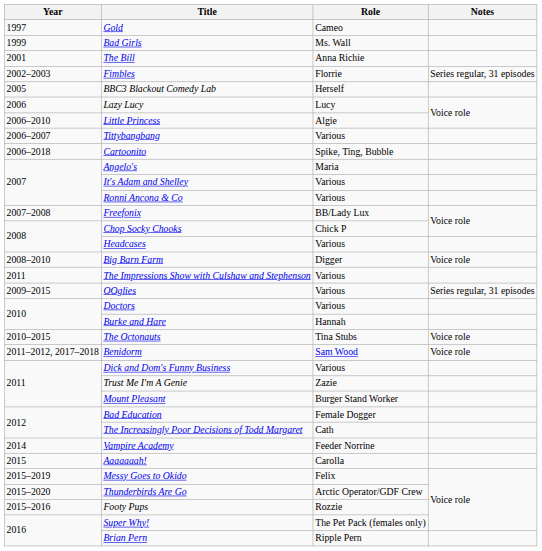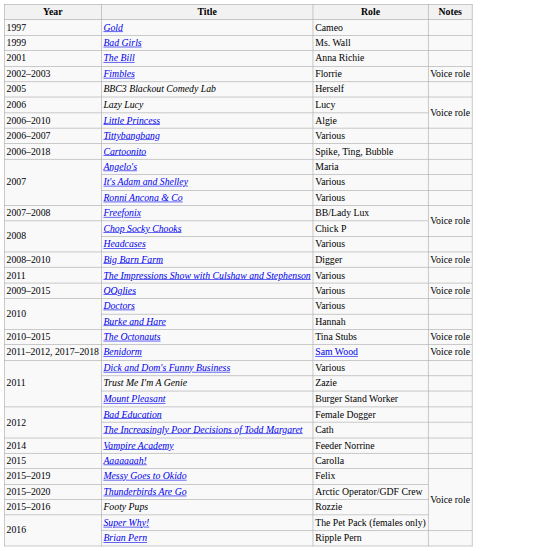 <table class="wikitable sortable">
 <tr>
 <th>Year</th>
 <th>Title</th>
 <th>Role</th>
 <th>Notes</th>
 </tr>
 <tr>
 <td>1997</td>
 <td><em><a href='#'>Gold</a></em></td>
 <td>Cameo</td>
 <td></td>
 </tr>
 <tr>
 <td>1999</td>
 <td><em><a href='#'>Bad Girls</a></em></td>
 <td>Ms. Wall</td>
 <td></td>
 </tr>
 <tr>
 <td>2001</td>
 <td><em><a href='#'>The Bill</a></em></td>
 <td>Anna Richie</td>
 <td></td>
 </tr>
 <tr>
 <td>2002–2003</td>
 <td><em><a href='#'>Fimbles</a></em></td>
 <td>Florrie</td>
-<td>Series regular, 31 episodes</td>
+<td>Voice role</td>
 </tr>
 <tr>
 <td>2005</td>
 <td><em>BBC3 Blackout Comedy Lab</em></td>
 <td>Herself</td>
 <td></td>
 </tr>
 <tr>
 <td>2006</td>
 <td><em>Lazy Lucy</em></td>
 <td>Lucy</td>
 <td rowspan=2>Voice role</td>
 </tr>
 <tr>
 <td>2006–2010</td>
 <td><em><a href='#'>Little Princess</a></em></td>
 <td>Algie</td>
 </tr>
 <tr>
 <td>2006–2007</td>
 <td><em><a href='#'>Tittybangbang</a></em></td>
 <td>Various</td>
 <td></td>
 </tr>
 <tr>
 <td>2006–2018</td>
 <td><em><a href='#'>Cartoonito</a></em></td>
 <td>Spike, Ting, Bubble</td>
 <td></td>
 </tr>
 <tr>
 <td rowspan=3>2007</td>
 <td><em><a href='#'>Angelo's</a></em></td>
 <td>Maria</td>
 <td></td>
 </tr>
 <tr>
 <td><em><a href='#'>It's Adam and Shelley</a></em></td>
 <td>Various</td>
 <td></td>
 </tr>
 <tr>
 <td><em><a href='#'>Ronni Ancona & Co</a></em></td>
 <td>Various</td>
 <td></td>
 </tr>
 <tr>
 <td>2007–2008</td>
 <td><em><a href='#'>Freefonix</a></em></td>
 <td>BB/Lady Lux</td>
 <td rowspan=2>Voice role</td>
 </tr>
 <tr>
 <td rowspan=2>2008</td>
 <td><em><a href='#'>Chop Socky Chooks</a></em></td>
 <td>Chick P</td>
 </tr>
 <tr>
 <td><em><a href='#'>Headcases</a></em></td>
 <td>Various</td>
 <td></td>
 </tr>
 <tr>
 <td>2008–2010</td>
 <td><em><a href='#'>Big Barn Farm</a></em></td>
 <td>Digger</td>
 <td>Voice role</td>
 </tr>
 <tr>
 <td>2011</td>
 <td><em><a href='#'>The Impressions Show with Culshaw and Stephenson</a></em></td>
 <td>Various</td>
 <td></td>
 </tr>
 <tr>
 <td>2009–2015</td>
 <td><em><a href='#'>OOglies</a></em></td>
 <td>Various</td>
-<td>Series regular, 31 episodes</td>
+<td>Voice role</td>
 </tr>
 <tr>
 <td rowspan=2>2010</td>
 <td><em><a href='#'>Doctors</a></em></td>
 <td>Various</td>
 <td></td>
 </tr>
 <tr>
 <td><em><a href='#'>Burke and Hare</a></em></td>
 <td>Hannah</td>
 <td></td>
 </tr>
 <tr>
 <td>2010–2015</td>
 <td><em><a href='#'>The Octonauts</a></em></td>
 <td>Tina Stubs</td>
 <td>Voice role</td>
 </tr>
 <tr>
 <td>2011–2012, 2017–2018</td>
 <td><em><a href='#'>Benidorm</a></em></td>
 <td><a href='#'>Sam Wood</a></td>
 <td>Voice role</td>
 </tr>
 <tr>
 <td rowspan=3>2011</td>
 <td><em><a href='#'>Dick and Dom's Funny Business</a></em></td>
 <td>Various</td>
 <td></td>
 </tr>
 <tr>
 <td><em>Trust Me I'm A Genie</em></td>
 <td>Zazie</td>
 <td></td>
 </tr>
 <tr>
 <td><em><a href='#'>Mount Pleasant</a></em></td>
 <td>Burger Stand Worker</td>
 <td></td>
 </tr>
 <tr>
 <td rowspan=2>2012</td>
 <td><em><a href='#'>Bad Education</a></em></td>
 <td>Female Dogger</td>
 <td></td>
 </tr>
 <tr>
 <td><em><a href='#'>The Increasingly Poor Decisions of Todd Margaret</a></em></td>
 <td>Cath</td>
 <td></td>
 </tr>
 <tr>
 <td>2014</td>
 <td><em><a href='#'>Vampire Academy</a></em></td>
 <td>Feeder Norrine</td>
 <td></td>
 </tr>
 <tr>
 <td>2015</td>
 <td><em><a href='#'>Aaaaaaah!</a></em></td>
 <td>Carolla</td>
 <td></td>
 </tr>
 <tr>
 <td>2015–2019</td>
 <td><em><a href='#'>Messy Goes to Okido</a></em></td>
 <td>Felix</td>
 <td rowspan="4">Voice role</td>
 </tr>
 <tr>
 <td>2015–2020</td>
 <td><em><a href='#'>Thunderbirds Are Go</a></em></td>
 <td>Arctic Operator/GDF Crew</td>
 </tr>
 <tr>
 <td>2015–2016</td>
 <td><em>Footy Pups</em></td>
 <td>Rozzie</td>
 </tr>
 <tr>
 <td rowspan="2">2016</td>
 <td><em><a href='#'>Super Why!</a></em></td>
 <td>The Pet Pack (females only)</td>
 </tr>
 <tr>
 <td><em><a href='#'>Brian Pern</a></em></td>
 <td>Ripple Pern</td>
 <td></td>
 </tr>
 </table>
